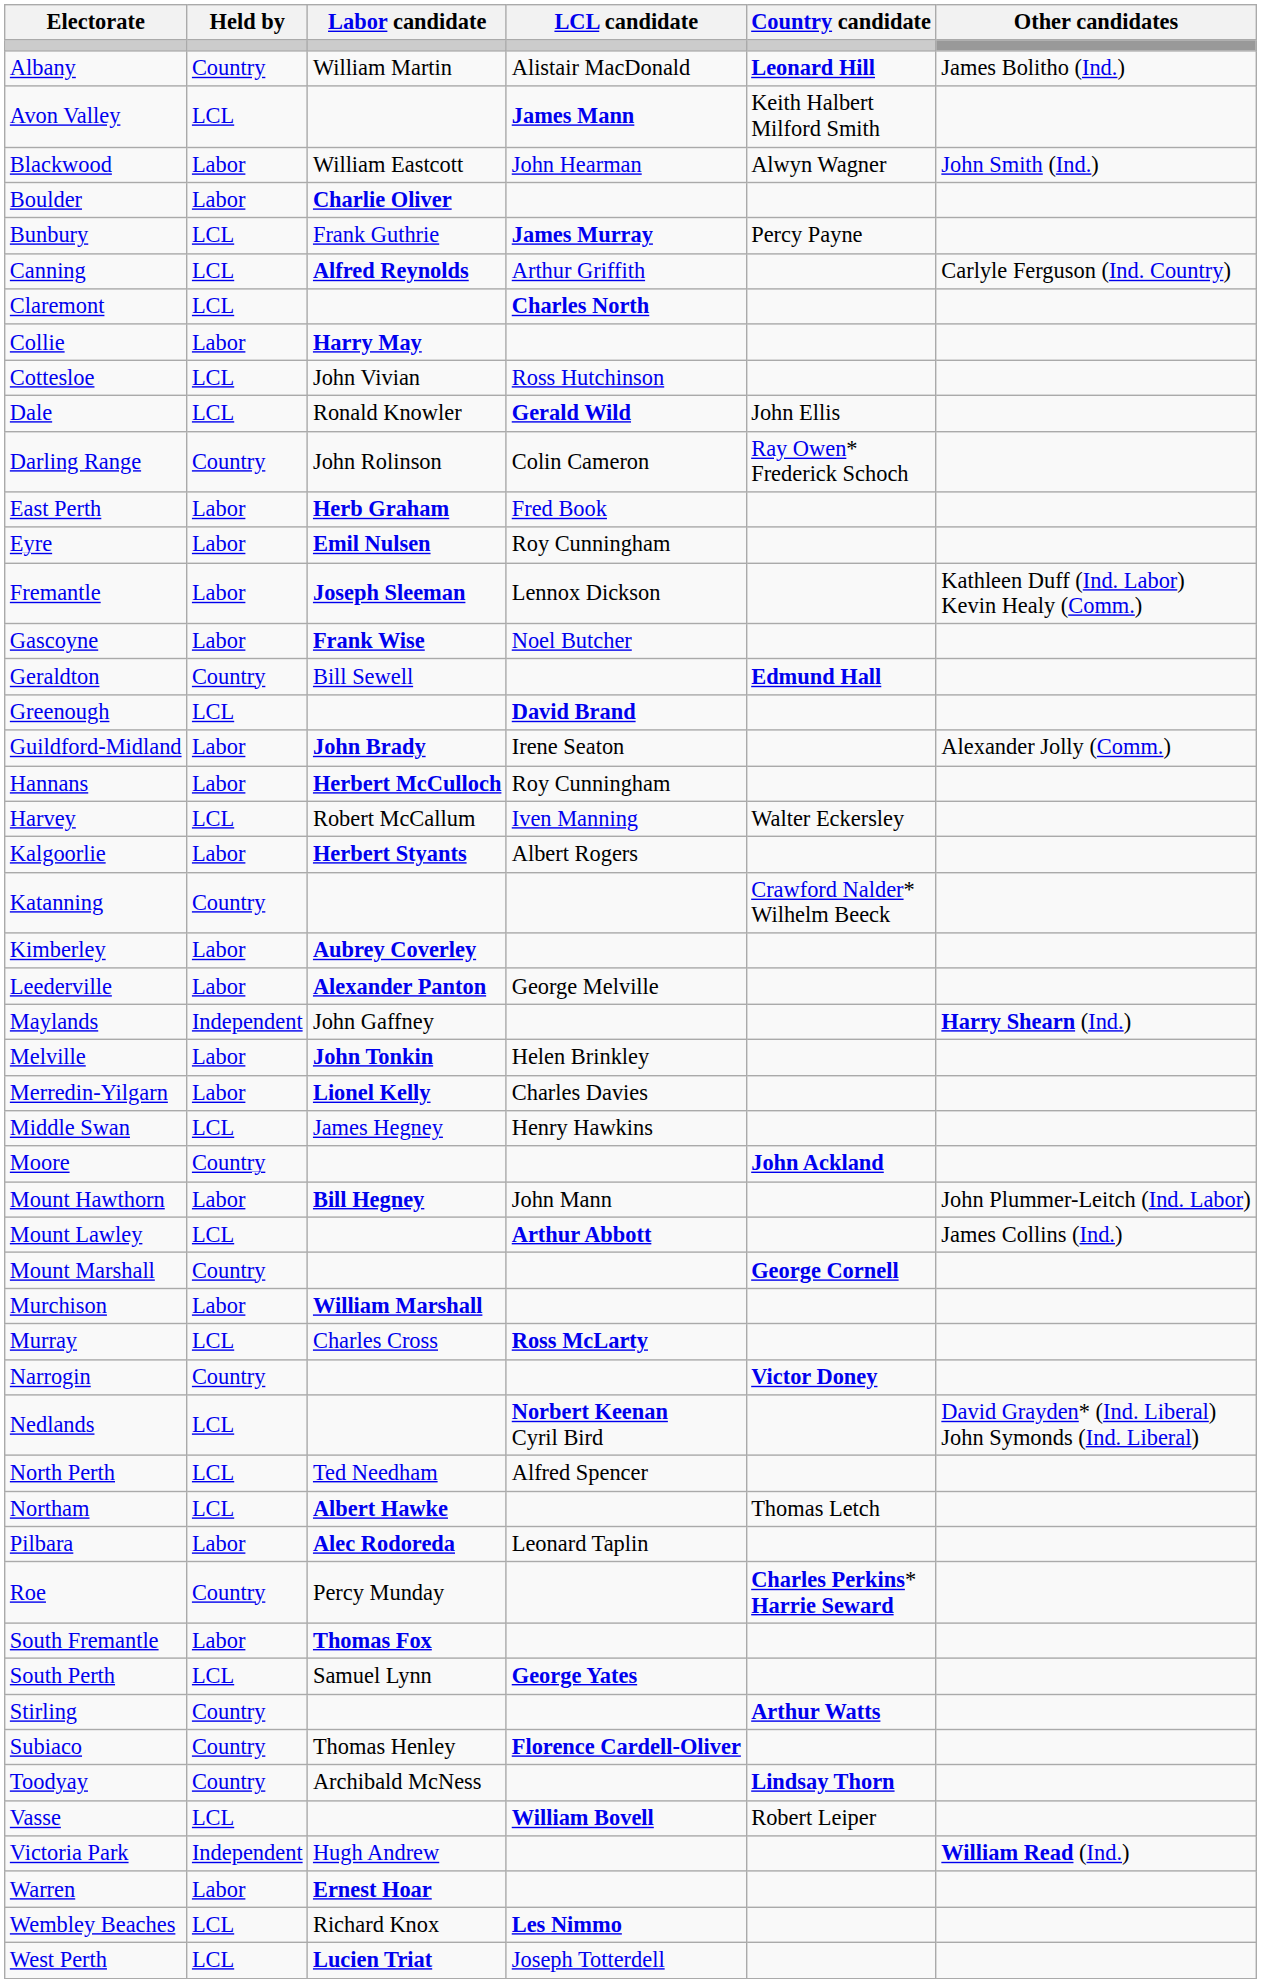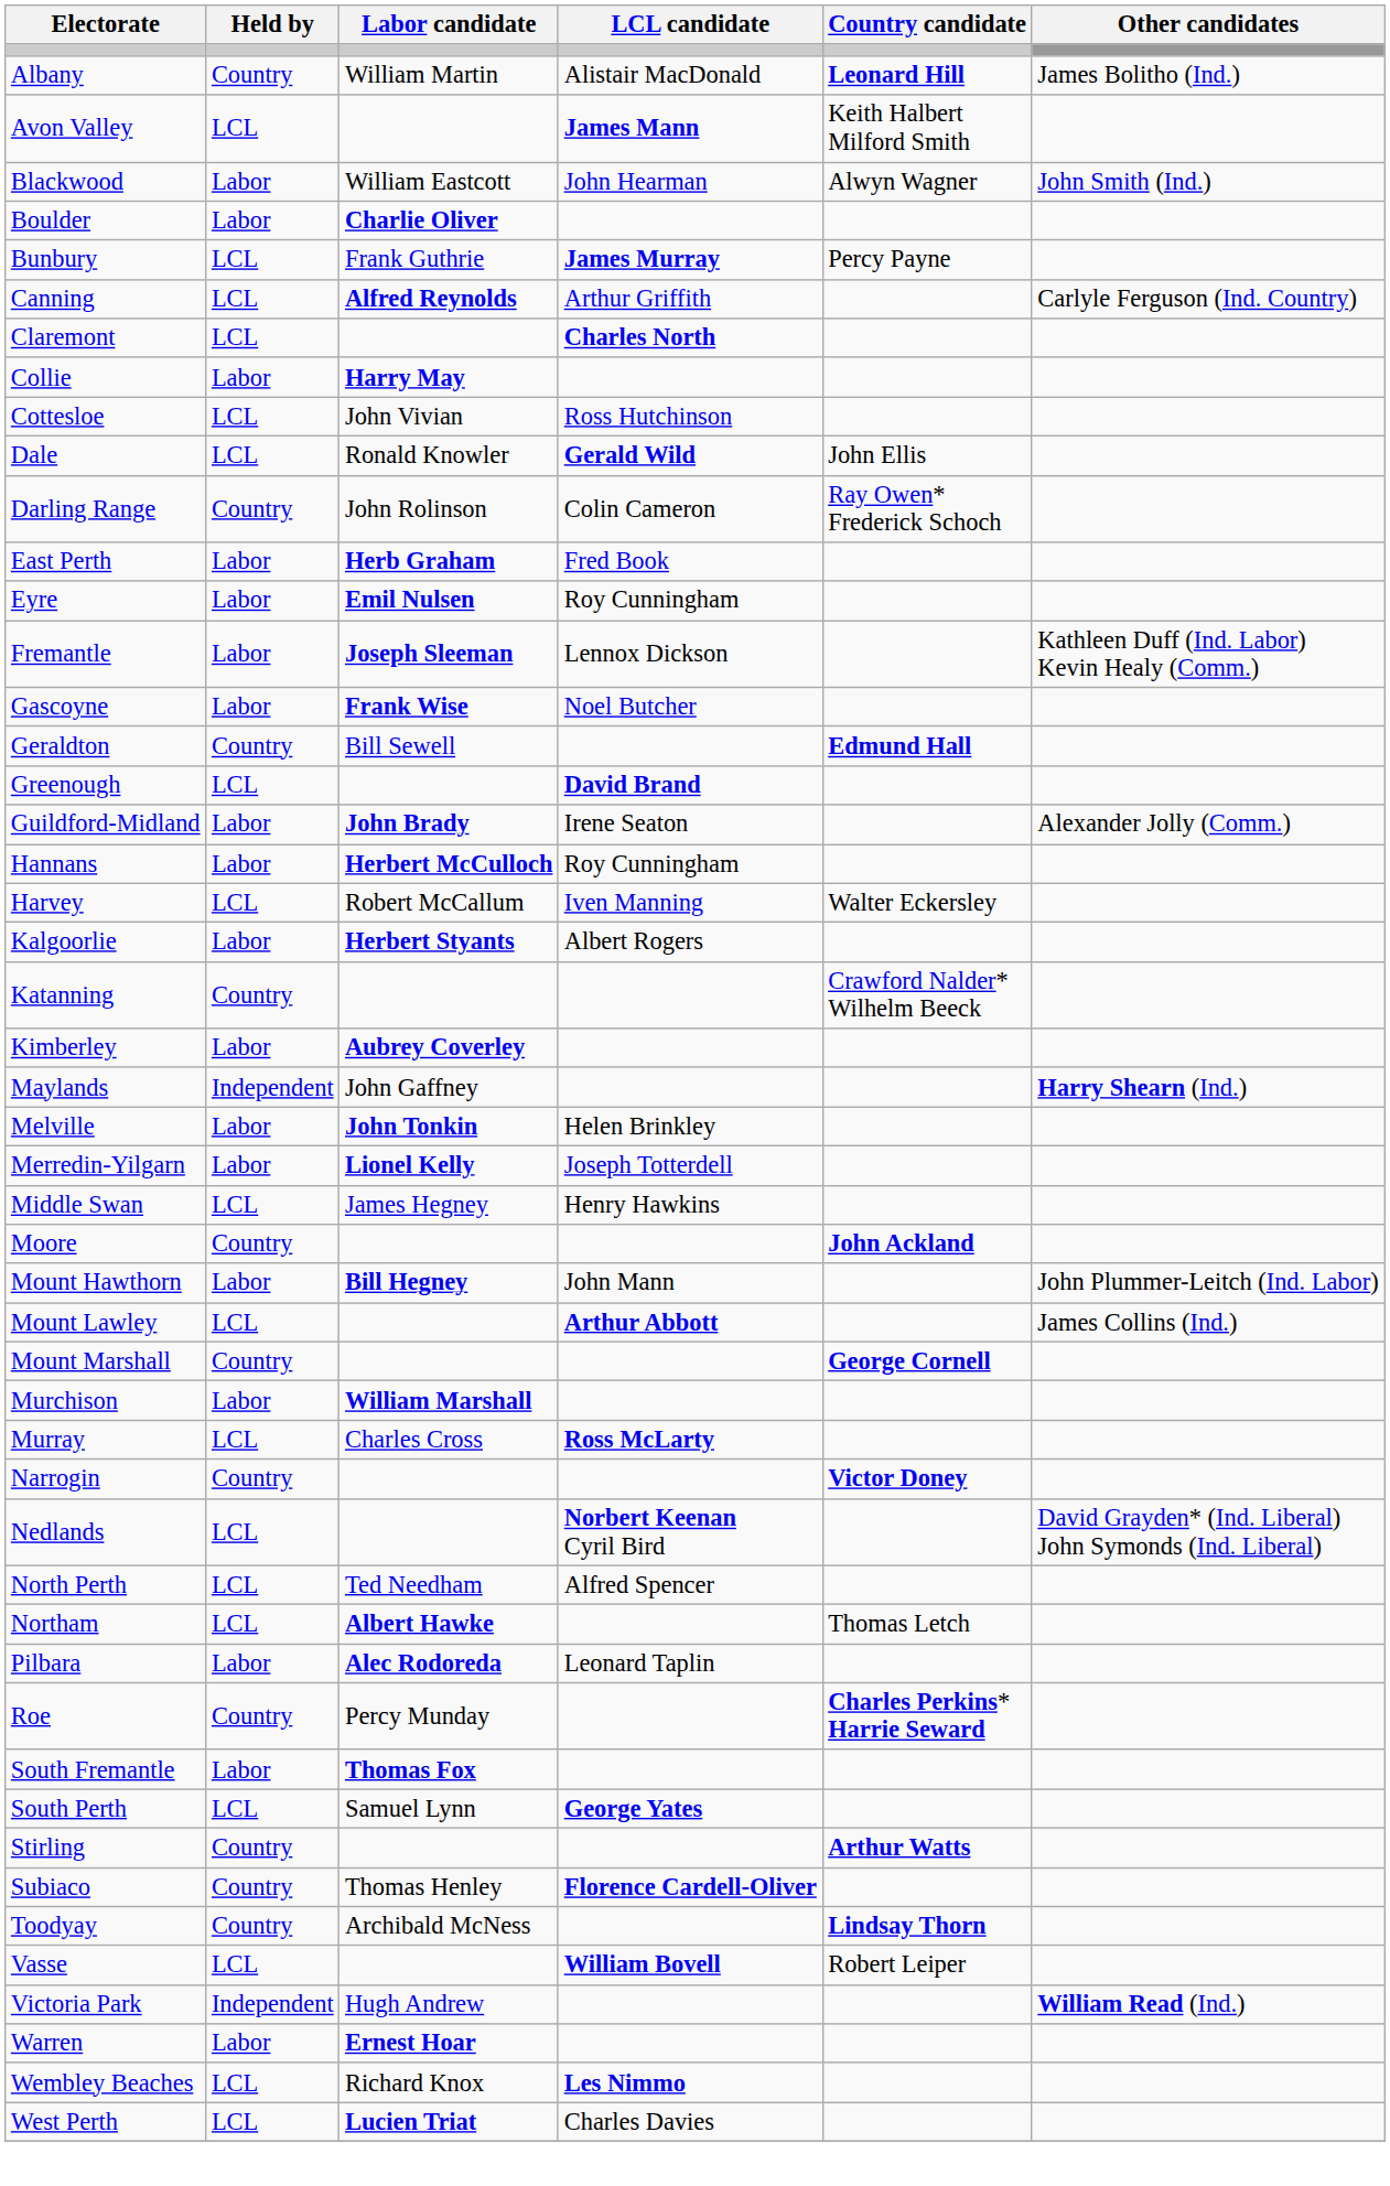 <table class="wikitable">
 <tr>
 <th>Electorate</th>
 <th>Held by</th>
 <th><a href='#'>Labor</a> candidate</th>
 <th><a href='#'>LCL</a> candidate</th>
 <th><a href='#'>Country</a> candidate</th>
 <th>Other candidates</th>
 </tr>
 <tr bgcolor="#cccccc">
 <td></td>
 <td></td>
 <td></td>
 <td></td>
 <td></td>
 <td bgcolor="#999999"></td>
 </tr>
 <tr>
 <td><a href='#'>Albany</a></td>
 <td><a href='#'>Country</a></td>
 <td>William Martin</td>
 <td>Alistair MacDonald</td>
 <td><strong><a href='#'>Leonard Hill</a></strong></td>
 <td>James Bolitho (<a href='#'>Ind.</a>)</td>
 </tr>
 <tr>
 <td><a href='#'>Avon Valley</a></td>
 <td><a href='#'>LCL</a></td>
 <td></td>
 <td><strong><a href='#'>James Mann</a></strong></td>
 <td>Keith Halbert <br> Milford Smith</td>
 <td></td>
 </tr>
 <tr>
 <td><a href='#'>Blackwood</a></td>
 <td><a href='#'>Labor</a></td>
 <td>William Eastcott</td>
 <td><a href='#'>John Hearman</a></td>
 <td>Alwyn Wagner</td>
 <td><a href='#'>John Smith</a> (<a href='#'>Ind.</a>)</td>
 </tr>
 <tr>
 <td><a href='#'>Boulder</a></td>
 <td><a href='#'>Labor</a></td>
 <td><strong><a href='#'>Charlie Oliver</a></strong></td>
 <td></td>
 <td></td>
 <td></td>
 </tr>
 <tr>
 <td><a href='#'>Bunbury</a></td>
 <td><a href='#'>LCL</a></td>
 <td><a href='#'>Frank Guthrie</a></td>
 <td><strong><a href='#'>James Murray</a></strong></td>
 <td>Percy Payne</td>
 <td></td>
 </tr>
 <tr>
 <td><a href='#'>Canning</a></td>
 <td><a href='#'>LCL</a></td>
 <td><strong><a href='#'>Alfred Reynolds</a></strong></td>
 <td><a href='#'>Arthur Griffith</a></td>
 <td></td>
 <td>Carlyle Ferguson (<a href='#'>Ind. Country</a>)</td>
 </tr>
 <tr>
 <td><a href='#'>Claremont</a></td>
 <td><a href='#'>LCL</a></td>
 <td></td>
 <td><strong><a href='#'>Charles North</a></strong></td>
 <td></td>
 <td></td>
 </tr>
 <tr>
 <td><a href='#'>Collie</a></td>
 <td><a href='#'>Labor</a></td>
 <td><strong><a href='#'>Harry May</a></strong></td>
 <td></td>
 <td></td>
 <td></td>
 </tr>
 <tr>
 <td><a href='#'>Cottesloe</a></td>
 <td><a href='#'>LCL</a></td>
 <td>John Vivian</td>
 <td><a href='#'>Ross Hutchinson</a></td>
 <td></td>
 <td></td>
 </tr>
 <tr>
 <td><a href='#'>Dale</a></td>
 <td><a href='#'>LCL</a></td>
 <td>Ronald Knowler</td>
 <td><strong><a href='#'>Gerald Wild</a></strong></td>
 <td>John Ellis</td>
 <td></td>
 </tr>
 <tr>
 <td><a href='#'>Darling Range</a></td>
 <td><a href='#'>Country</a></td>
 <td>John Rolinson</td>
 <td>Colin Cameron</td>
 <td><a href='#'>Ray Owen</a>* <br> Frederick Schoch</td>
 <td></td>
 </tr>
 <tr>
 <td><a href='#'>East Perth</a></td>
 <td><a href='#'>Labor</a></td>
 <td><strong><a href='#'>Herb Graham</a></strong></td>
 <td><a href='#'>Fred Book</a></td>
 <td></td>
 <td></td>
 </tr>
 <tr>
 <td><a href='#'>Eyre</a></td>
 <td><a href='#'>Labor</a></td>
 <td><strong><a href='#'>Emil Nulsen</a></strong></td>
 <td>Roy Cunningham</td>
 <td></td>
 <td></td>
 </tr>
 <tr>
 <td><a href='#'>Fremantle</a></td>
 <td><a href='#'>Labor</a></td>
 <td><strong><a href='#'>Joseph Sleeman</a></strong></td>
 <td>Lennox Dickson</td>
 <td></td>
 <td>Kathleen Duff (<a href='#'>Ind. Labor</a>) <br> Kevin Healy (<a href='#'>Comm.</a>)</td>
 </tr>
 <tr>
 <td><a href='#'>Gascoyne</a></td>
 <td><a href='#'>Labor</a></td>
 <td><strong><a href='#'>Frank Wise</a></strong></td>
 <td><a href='#'>Noel Butcher</a></td>
 <td></td>
 <td></td>
 </tr>
 <tr>
 <td><a href='#'>Geraldton</a></td>
 <td><a href='#'>Country</a></td>
 <td><a href='#'>Bill Sewell</a></td>
 <td></td>
 <td><strong><a href='#'>Edmund Hall</a></strong></td>
 <td></td>
 </tr>
 <tr>
 <td><a href='#'>Greenough</a></td>
 <td><a href='#'>LCL</a></td>
 <td></td>
 <td><strong><a href='#'>David Brand</a></strong></td>
 <td></td>
 <td></td>
 </tr>
 <tr>
 <td><a href='#'>Guildford-Midland</a></td>
 <td><a href='#'>Labor</a></td>
 <td><strong><a href='#'>John Brady</a></strong></td>
 <td>Irene Seaton</td>
 <td></td>
 <td>Alexander Jolly (<a href='#'>Comm.</a>)</td>
 </tr>
 <tr>
 <td><a href='#'>Hannans</a></td>
 <td><a href='#'>Labor</a></td>
 <td><strong><a href='#'>Herbert McCulloch</a></strong></td>
 <td>Roy Cunningham</td>
 <td></td>
 <td></td>
 </tr>
 <tr>
 <td><a href='#'>Harvey</a></td>
 <td><a href='#'>LCL</a></td>
 <td>Robert McCallum</td>
 <td><a href='#'>Iven Manning</a></td>
 <td>Walter Eckersley</td>
 <td></td>
 </tr>
 <tr>
 <td><a href='#'>Kalgoorlie</a></td>
 <td><a href='#'>Labor</a></td>
 <td><strong><a href='#'>Herbert Styants</a></strong></td>
 <td>Albert Rogers</td>
 <td></td>
 <td></td>
 </tr>
 <tr>
 <td><a href='#'>Katanning</a></td>
 <td><a href='#'>Country</a></td>
 <td></td>
 <td></td>
 <td><a href='#'>Crawford Nalder</a>* <br> Wilhelm Beeck</td>
 <td></td>
 </tr>
 <tr>
 <td><a href='#'>Kimberley</a></td>
 <td><a href='#'>Labor</a></td>
 <td><strong><a href='#'>Aubrey Coverley</a></strong></td>
 <td></td>
 <td></td>
 <td></td>
 </tr>
 <tr>
-<td><a href='#'>Leederville</a></td>
-<td><a href='#'>Labor</a></td>
-<td><strong><a href='#'>Alexander Panton</a></strong></td>
-<td>George Melville</td>
-<td></td>
-<td></td>
-</tr>
-<tr>
 <td><a href='#'>Maylands</a></td>
 <td><a href='#'>Independent</a></td>
 <td>John Gaffney</td>
 <td></td>
 <td></td>
 <td><strong><a href='#'>Harry Shearn</a></strong> (<a href='#'>Ind.</a>)</td>
 </tr>
 <tr>
 <td><a href='#'>Melville</a></td>
 <td><a href='#'>Labor</a></td>
 <td><strong><a href='#'>John Tonkin</a></strong></td>
 <td>Helen Brinkley</td>
 <td></td>
 <td></td>
 </tr>
 <tr>
 <td><a href='#'>Merredin-Yilgarn</a></td>
 <td><a href='#'>Labor</a></td>
 <td><strong><a href='#'>Lionel Kelly</a></strong></td>
-<td>Charles Davies</td>
+<td><a href='#'>Joseph Totterdell</a></td>
 <td></td>
 <td></td>
 </tr>
 <tr>
 <td><a href='#'>Middle Swan</a></td>
 <td><a href='#'>LCL</a></td>
 <td><a href='#'>James Hegney</a></td>
 <td>Henry Hawkins</td>
 <td></td>
 <td></td>
 </tr>
 <tr>
 <td><a href='#'>Moore</a></td>
 <td><a href='#'>Country</a></td>
 <td></td>
 <td></td>
 <td><strong><a href='#'>John Ackland</a></strong></td>
 <td></td>
 </tr>
 <tr>
 <td><a href='#'>Mount Hawthorn</a></td>
 <td><a href='#'>Labor</a></td>
 <td><strong><a href='#'>Bill Hegney</a></strong></td>
 <td>John Mann</td>
 <td></td>
 <td>John Plummer-Leitch (<a href='#'>Ind. Labor</a>)</td>
 </tr>
 <tr>
 <td><a href='#'>Mount Lawley</a></td>
 <td><a href='#'>LCL</a></td>
 <td></td>
 <td><strong><a href='#'>Arthur Abbott</a></strong></td>
 <td></td>
 <td>James Collins (<a href='#'>Ind.</a>)</td>
 </tr>
 <tr>
 <td><a href='#'>Mount Marshall</a></td>
 <td><a href='#'>Country</a></td>
 <td></td>
 <td></td>
 <td><strong><a href='#'>George Cornell</a></strong></td>
 <td></td>
 </tr>
 <tr>
 <td><a href='#'>Murchison</a></td>
 <td><a href='#'>Labor</a></td>
 <td><strong><a href='#'>William Marshall</a></strong></td>
 <td></td>
 <td></td>
 <td></td>
 </tr>
 <tr>
 <td><a href='#'>Murray</a></td>
 <td><a href='#'>LCL</a></td>
 <td><a href='#'>Charles Cross</a></td>
 <td><strong><a href='#'>Ross McLarty</a></strong></td>
 <td></td>
 <td></td>
 </tr>
 <tr>
 <td><a href='#'>Narrogin</a></td>
 <td><a href='#'>Country</a></td>
 <td></td>
 <td></td>
 <td><strong><a href='#'>Victor Doney</a></strong></td>
 <td></td>
 </tr>
 <tr>
 <td><a href='#'>Nedlands</a></td>
 <td><a href='#'>LCL</a></td>
 <td></td>
 <td><strong><a href='#'>Norbert Keenan</a></strong> <br> Cyril Bird</td>
 <td></td>
 <td><a href='#'>David Grayden</a>* (<a href='#'>Ind. Liberal</a>) <br> John Symonds (<a href='#'>Ind. Liberal</a>)</td>
 </tr>
 <tr>
 <td><a href='#'>North Perth</a></td>
 <td><a href='#'>LCL</a></td>
 <td><a href='#'>Ted Needham</a></td>
 <td>Alfred Spencer</td>
 <td></td>
 <td></td>
 </tr>
 <tr>
 <td><a href='#'>Northam</a></td>
 <td><a href='#'>LCL</a></td>
 <td><strong><a href='#'>Albert Hawke</a></strong></td>
 <td></td>
 <td>Thomas Letch</td>
 <td></td>
 </tr>
 <tr>
 <td><a href='#'>Pilbara</a></td>
 <td><a href='#'>Labor</a></td>
 <td><strong><a href='#'>Alec Rodoreda</a></strong></td>
 <td>Leonard Taplin</td>
 <td></td>
 <td></td>
 </tr>
 <tr>
 <td><a href='#'>Roe</a></td>
 <td><a href='#'>Country</a></td>
 <td>Percy Munday</td>
 <td></td>
 <td><strong><a href='#'>Charles Perkins</a></strong>* <br> <strong><a href='#'>Harrie Seward</a></strong></td>
 <td></td>
 </tr>
 <tr>
 <td><a href='#'>South Fremantle</a></td>
 <td><a href='#'>Labor</a></td>
 <td><strong><a href='#'>Thomas Fox</a></strong></td>
 <td></td>
 <td></td>
 <td></td>
 </tr>
 <tr>
 <td><a href='#'>South Perth</a></td>
 <td><a href='#'>LCL</a></td>
 <td>Samuel Lynn</td>
 <td><strong><a href='#'>George Yates</a></strong></td>
 <td></td>
 <td></td>
 </tr>
 <tr>
 <td><a href='#'>Stirling</a></td>
 <td><a href='#'>Country</a></td>
 <td></td>
 <td></td>
 <td><strong><a href='#'>Arthur Watts</a></strong></td>
 <td></td>
 </tr>
 <tr>
 <td><a href='#'>Subiaco</a></td>
 <td><a href='#'>Country</a></td>
 <td>Thomas Henley</td>
 <td><strong><a href='#'>Florence Cardell-Oliver</a></strong></td>
 <td></td>
 <td></td>
 </tr>
 <tr>
 <td><a href='#'>Toodyay</a></td>
 <td><a href='#'>Country</a></td>
 <td>Archibald McNess</td>
 <td></td>
 <td><strong><a href='#'>Lindsay Thorn</a></strong></td>
 <td></td>
 </tr>
 <tr>
 <td><a href='#'>Vasse</a></td>
 <td><a href='#'>LCL</a></td>
 <td></td>
 <td><strong><a href='#'>William Bovell</a></strong></td>
 <td>Robert Leiper</td>
 <td></td>
 </tr>
 <tr>
 <td><a href='#'>Victoria Park</a></td>
 <td><a href='#'>Independent</a></td>
 <td><a href='#'>Hugh Andrew</a></td>
 <td></td>
 <td></td>
 <td><strong><a href='#'>William Read</a></strong> (<a href='#'>Ind.</a>)</td>
 </tr>
 <tr>
 <td><a href='#'>Warren</a></td>
 <td><a href='#'>Labor</a></td>
 <td><strong><a href='#'>Ernest Hoar</a></strong></td>
 <td></td>
 <td></td>
 <td></td>
 </tr>
 <tr>
 <td><a href='#'>Wembley Beaches</a></td>
 <td><a href='#'>LCL</a></td>
 <td>Richard Knox</td>
 <td><strong><a href='#'>Les Nimmo</a></strong></td>
 <td></td>
 <td></td>
 </tr>
 <tr>
 <td><a href='#'>West Perth</a></td>
 <td><a href='#'>LCL</a></td>
 <td><strong><a href='#'>Lucien Triat</a></strong></td>
-<td><a href='#'>Joseph Totterdell</a></td>
+<td>Charles Davies</td>
 <td></td>
 <td></td>
 </tr>
 <tr>
 </tr>
 </table>
